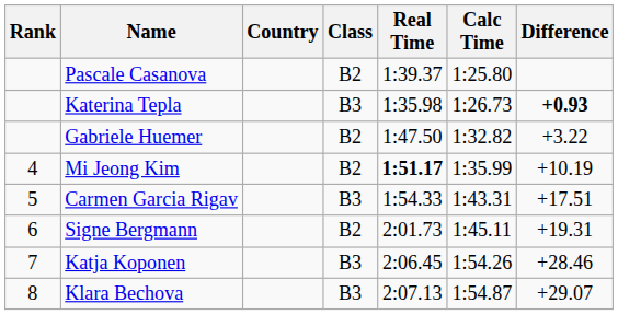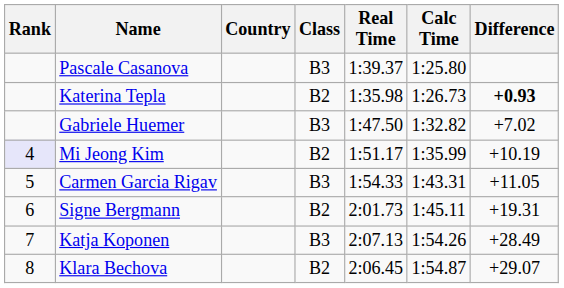 <table class="wikitable sortable" style="text-align:center">
 <tr>
 <th>Rank</th>
 <th>Name</th>
 <th>Country</th>
 <th>Class</th>
 <th>Real<br>Time</th>
 <th>Calc<br>Time</th>
 <th Class="unsortable">Difference</th>
 </tr>
 <tr>
 <td></td>
 <td align=left><a href='#'>Pascale Casanova</a></td>
 <td align=left></td>
-<td>B2</td>
+<td>B3</td>
 <td>1:39.37</td>
 <td>1:25.80</td>
 </tr>
 <tr>
 <td></td>
 <td align=left><a href='#'>Katerina Tepla</a></td>
 <td align=left></td>
-<td>B3</td>
+<td>B2</td>
 <td>1:35.98</td>
 <td>1:26.73</td>
 <td><strong>+0.93</strong></td>
 </tr>
 <tr>
 <td></td>
 <td align=left><a href='#'>Gabriele Huemer</a></td>
 <td align=left></td>
-<td>B2</td>
+<td>B3</td>
 <td>1:47.50</td>
 <td>1:32.82</td>
-<td>+3.22</td>
+<td>+7.02</td>
 </tr>
 <tr>
-<td>4</td>
+<td style="background: lavender;">4</td>
 <td align=left><a href='#'>Mi Jeong Kim</a></td>
 <td align=left></td>
 <td>B2</td>
-<td><strong>1:51.17</strong></td>
+<td>1:51.17</td>
 <td>1:35.99</td>
 <td>+10.19</td>
 </tr>
 <tr>
 <td>5</td>
 <td align=left><a href='#'>Carmen Garcia Rigav</a></td>
 <td align=left></td>
 <td>B3</td>
 <td>1:54.33</td>
 <td>1:43.31</td>
-<td>+17.51</td>
+<td>+11.05</td>
 </tr>
 <tr>
 <td>6</td>
 <td align=left><a href='#'>Signe Bergmann</a></td>
 <td align=left></td>
 <td>B2</td>
 <td>2:01.73</td>
 <td>1:45.11</td>
 <td>+19.31</td>
 </tr>
 <tr>
 <td>7</td>
 <td align=left><a href='#'>Katja Koponen</a></td>
 <td align=left></td>
 <td>B3</td>
-<td>2:06.45</td>
+<td>2:07.13</td>
 <td>1:54.26</td>
-<td>+28.46</td>
+<td>+28.49</td>
 </tr>
 <tr>
 <td>8</td>
 <td align=left><a href='#'>Klara Bechova</a></td>
 <td align=left></td>
-<td>B3</td>
-<td>2:07.13</td>
+<td>B2</td>
+<td>2:06.45</td>
 <td>1:54.87</td>
 <td>+29.07</td>
 </tr>
 </table>
